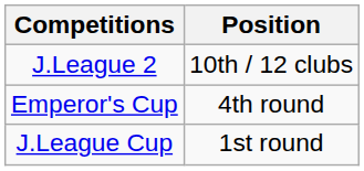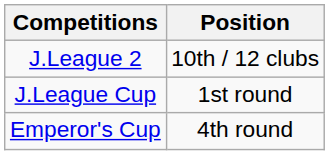 <table class="wikitable" style="text-align:center;">
 <tr>
 <th>Competitions</th>
 <th>Position</th>
 </tr>
 <tr>
 <td><a href='#'>J.League 2</a></td>
 <td>10th / 12 clubs</td>
 </tr>
 <tr>
+<td><a href='#'>J.League Cup</a></td>
+<td>1st round</td>
+</tr>
+<tr>
 <td><a href='#'>Emperor's Cup</a></td>
 <td>4th round</td>
 </tr>
-<tr>
-<td><a href='#'>J.League Cup</a></td>
-<td>1st round</td>
-</tr>
 </table>
